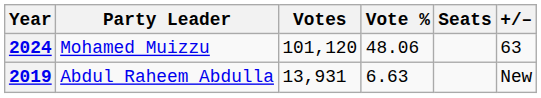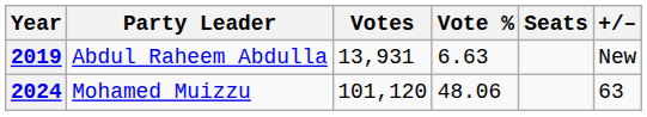 <table class="wikitable">
 <tr>
 <th>Year</th>
 <th>Party Leader</th>
 <th>Votes</th>
 <th>Vote %</th>
 <th>Seats</th>
 <th>+/–</th>
 </tr>
 <tr>
+<th><a href='#'>2019</a></th>
+<td><a href='#'>Abdul Raheem Abdulla</a></td>
+<td>13,931</td>
+<td>6.63</td>
+<td></td>
+<td>New</td>
+</tr>
+<tr>
 <th><a href='#'>2024</a></th>
 <td><a href='#'>Mohamed Muizzu</a></td>
 <td>101,120</td>
 <td>48.06</td>
 <td></td>
 <td> 63</td>
 </tr>
-<tr>
-<th><a href='#'>2019</a></th>
-<td><a href='#'>Abdul Raheem Abdulla</a></td>
-<td>13,931</td>
-<td>6.63</td>
-<td></td>
-<td>New</td>
-</tr>
 </table>
